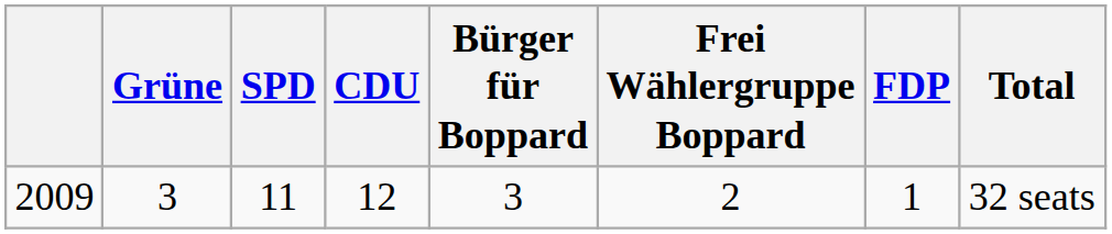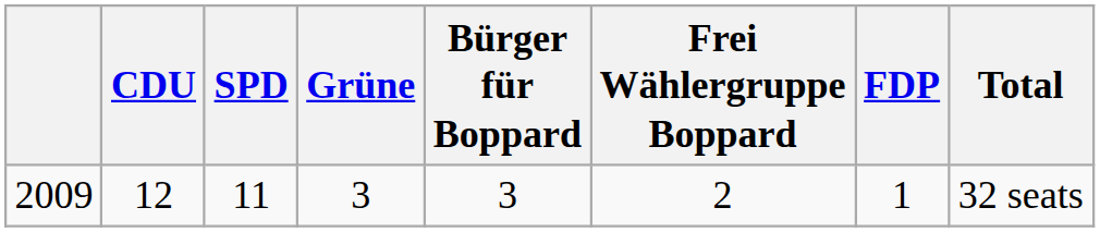 <table class="wikitable" style="text-align:center">
 <tr style="line-height:1.2">
 <th> </th>
+<th><a href='#'>CDU</a></th>
+<th><a href='#'>SPD</a></th>
 <th><a href='#'>Grüne</a></th>
-<th><a href='#'>SPD</a></th>
-<th><a href='#'>CDU</a></th>
 <th>Bürger<br>für<br>Boppard</th>
 <th>Frei<br>Wählergruppe<br>Boppard</th>
 <th><a href='#'>FDP</a></th>
 <th>Total</th>
 </tr>
 <tr>
 <td>2009</td>
+<td>12</td>
+<td>11</td>
 <td>3</td>
-<td>11</td>
-<td>12</td>
 <td>3</td>
 <td>2</td>
 <td>1</td>
 <td>32 seats</td>
 </tr>
 </table>
